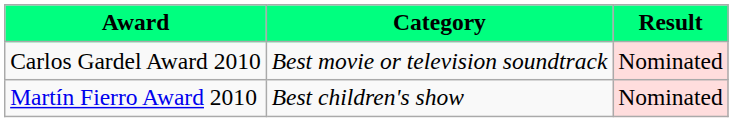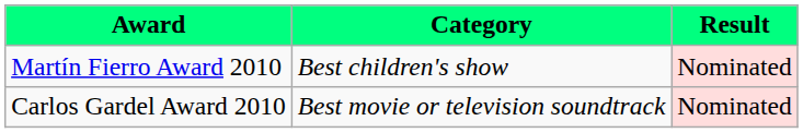 <table class="wikitable">
 <tr>
 <th style="background:#00FF7F;">Award</th>
 <th style="background:#00FF7F;">Category</th>
 <th style="background:#00FF7F;">Result</th>
 </tr>
 <tr>
+<td><a href='#'>Martín Fierro Award</a> 2010</td>
+<td><em>Best children's show</em></td>
+<td style="background: #fdd;">Nominated</td>
+</tr>
+<tr>
 <td>Carlos Gardel Award 2010</td>
 <td><em>Best movie or television soundtrack</em></td>
 <td style="background: #fdd;">Nominated</td>
 </tr>
-<tr>
-<td><a href='#'>Martín Fierro Award</a> 2010</td>
-<td><em>Best children's show</em></td>
-<td style="background: #fdd;">Nominated</td>
-</tr>
 </table>
